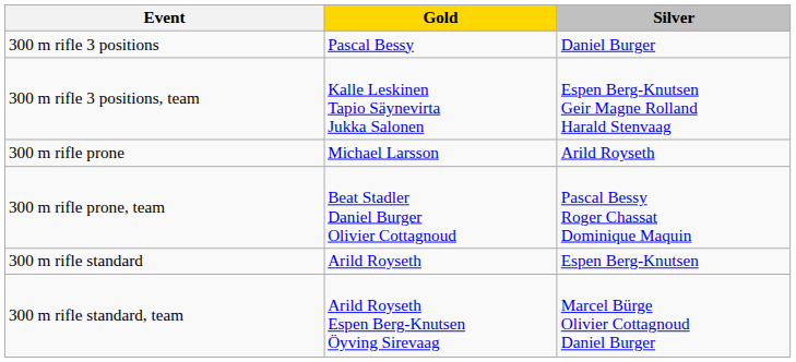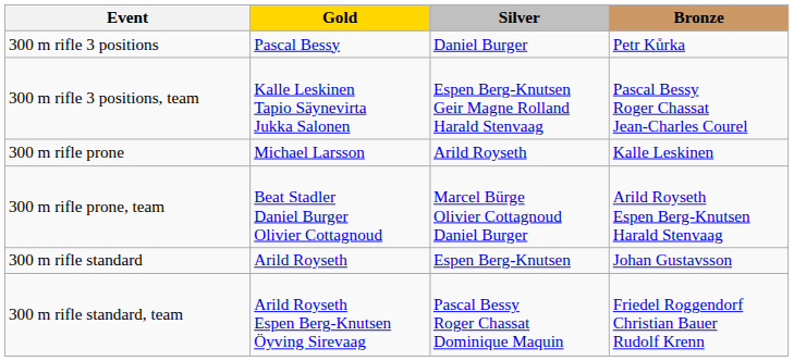 <table class="wikitable" width=60% style="font-size:100%; text-align:left;">
 <tr align=center>
 <th>Event</th>
 <td bgcolor=gold><strong>Gold</strong></td>
 <td bgcolor=silver><strong>Silver</strong></td>
+<td bgcolor=cc9966><strong>Bronze</strong></td>
 </tr>
 <tr>
 <td>300 m rifle 3 positions</td>
 <td> <a href='#'>Pascal Bessy</a></td>
 <td> <a href='#'>Daniel Burger</a></td>
+<td> <a href='#'>Petr Kůrka</a></td>
 </tr>
 <tr>
 <td>300 m rifle 3 positions, team</td>
 <td><br><a href='#'>Kalle Leskinen</a><br><a href='#'>Tapio Säynevirta</a><br><a href='#'>Jukka Salonen</a></td>
 <td><br><a href='#'>Espen Berg-Knutsen</a><br><a href='#'>Geir Magne Rolland</a><br><a href='#'>Harald Stenvaag</a></td>
+<td><br><a href='#'>Pascal Bessy</a><br><a href='#'>Roger Chassat</a><br><a href='#'>Jean-Charles Courel</a></td>
 </tr>
 <tr>
 <td>300 m rifle prone</td>
 <td> <a href='#'>Michael Larsson</a></td>
 <td> <a href='#'>Arild Royseth</a></td>
+<td> <a href='#'>Kalle Leskinen</a></td>
 </tr>
 <tr>
 <td>300 m rifle prone, team</td>
 <td><br><a href='#'>Beat Stadler</a><br><a href='#'>Daniel Burger</a><br><a href='#'>Olivier Cottagnoud</a></td>
-<td><br><a href='#'>Pascal Bessy</a><br><a href='#'>Roger Chassat</a><br><a href='#'>Dominique Maquin</a></td>
+<td><br><a href='#'>Marcel Bürge</a><br><a href='#'>Olivier Cottagnoud</a><br><a href='#'>Daniel Burger</a></td>
+<td><br><a href='#'>Arild Royseth</a><br><a href='#'>Espen Berg-Knutsen</a><br><a href='#'>Harald Stenvaag</a></td>
 </tr>
 <tr>
 <td>300 m rifle standard</td>
 <td> <a href='#'>Arild Royseth</a></td>
 <td> <a href='#'>Espen Berg-Knutsen</a></td>
+<td> <a href='#'>Johan Gustavsson</a></td>
 </tr>
 <tr>
 <td>300 m rifle standard, team</td>
 <td><br><a href='#'>Arild Royseth</a><br><a href='#'>Espen Berg-Knutsen</a><br><a href='#'>Öyving Sirevaag</a></td>
-<td><br><a href='#'>Marcel Bürge</a><br><a href='#'>Olivier Cottagnoud</a><br><a href='#'>Daniel Burger</a></td>
+<td><br><a href='#'>Pascal Bessy</a><br><a href='#'>Roger Chassat</a><br><a href='#'>Dominique Maquin</a></td>
+<td><br><a href='#'>Friedel Roggendorf</a><br><a href='#'>Christian Bauer</a><br><a href='#'>Rudolf Krenn</a></td>
 </tr>
 </table>
